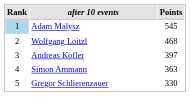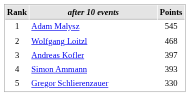 <table cellspacing="1" cellpadding="3" style="border:1px solid #aaa; font-size:86%;">
 <tr style="background:#e4e4e4;">
 <th style="border-bottom:1px solid #aaa; width:10px;">Rank</th>
 <th style="border-bottom:1px solid #aaa; width:200px;"><em>after 10 events</em></th>
 <th style="border-bottom:1px solid #aaa; width:20px;">Points</th>
 </tr>
 <tr>
-<td align=center style="background: lightblue;">1</td>
+<td align=center>1</td>
 <td> <a href='#'>Adam Malysz</a></td>
 <td align=center>545</td>
 </tr>
 <tr>
 <td align=center>2</td>
 <td> <a href='#'>Wolfgang Loitzl</a></td>
 <td align=center>468</td>
 </tr>
 <tr>
 <td align=center>3</td>
 <td> <a href='#'>Andreas Kofler</a></td>
 <td align=center>397</td>
 </tr>
 <tr>
 <td align=center>4</td>
 <td> <a href='#'>Simon Ammann</a></td>
-<td align=center>363</td>
+<td align=center>393</td>
 </tr>
 <tr>
 <td align=center>5</td>
 <td> <a href='#'>Gregor Schlierenzauer</a></td>
 <td align=center>330</td>
 </tr>
 </table>
